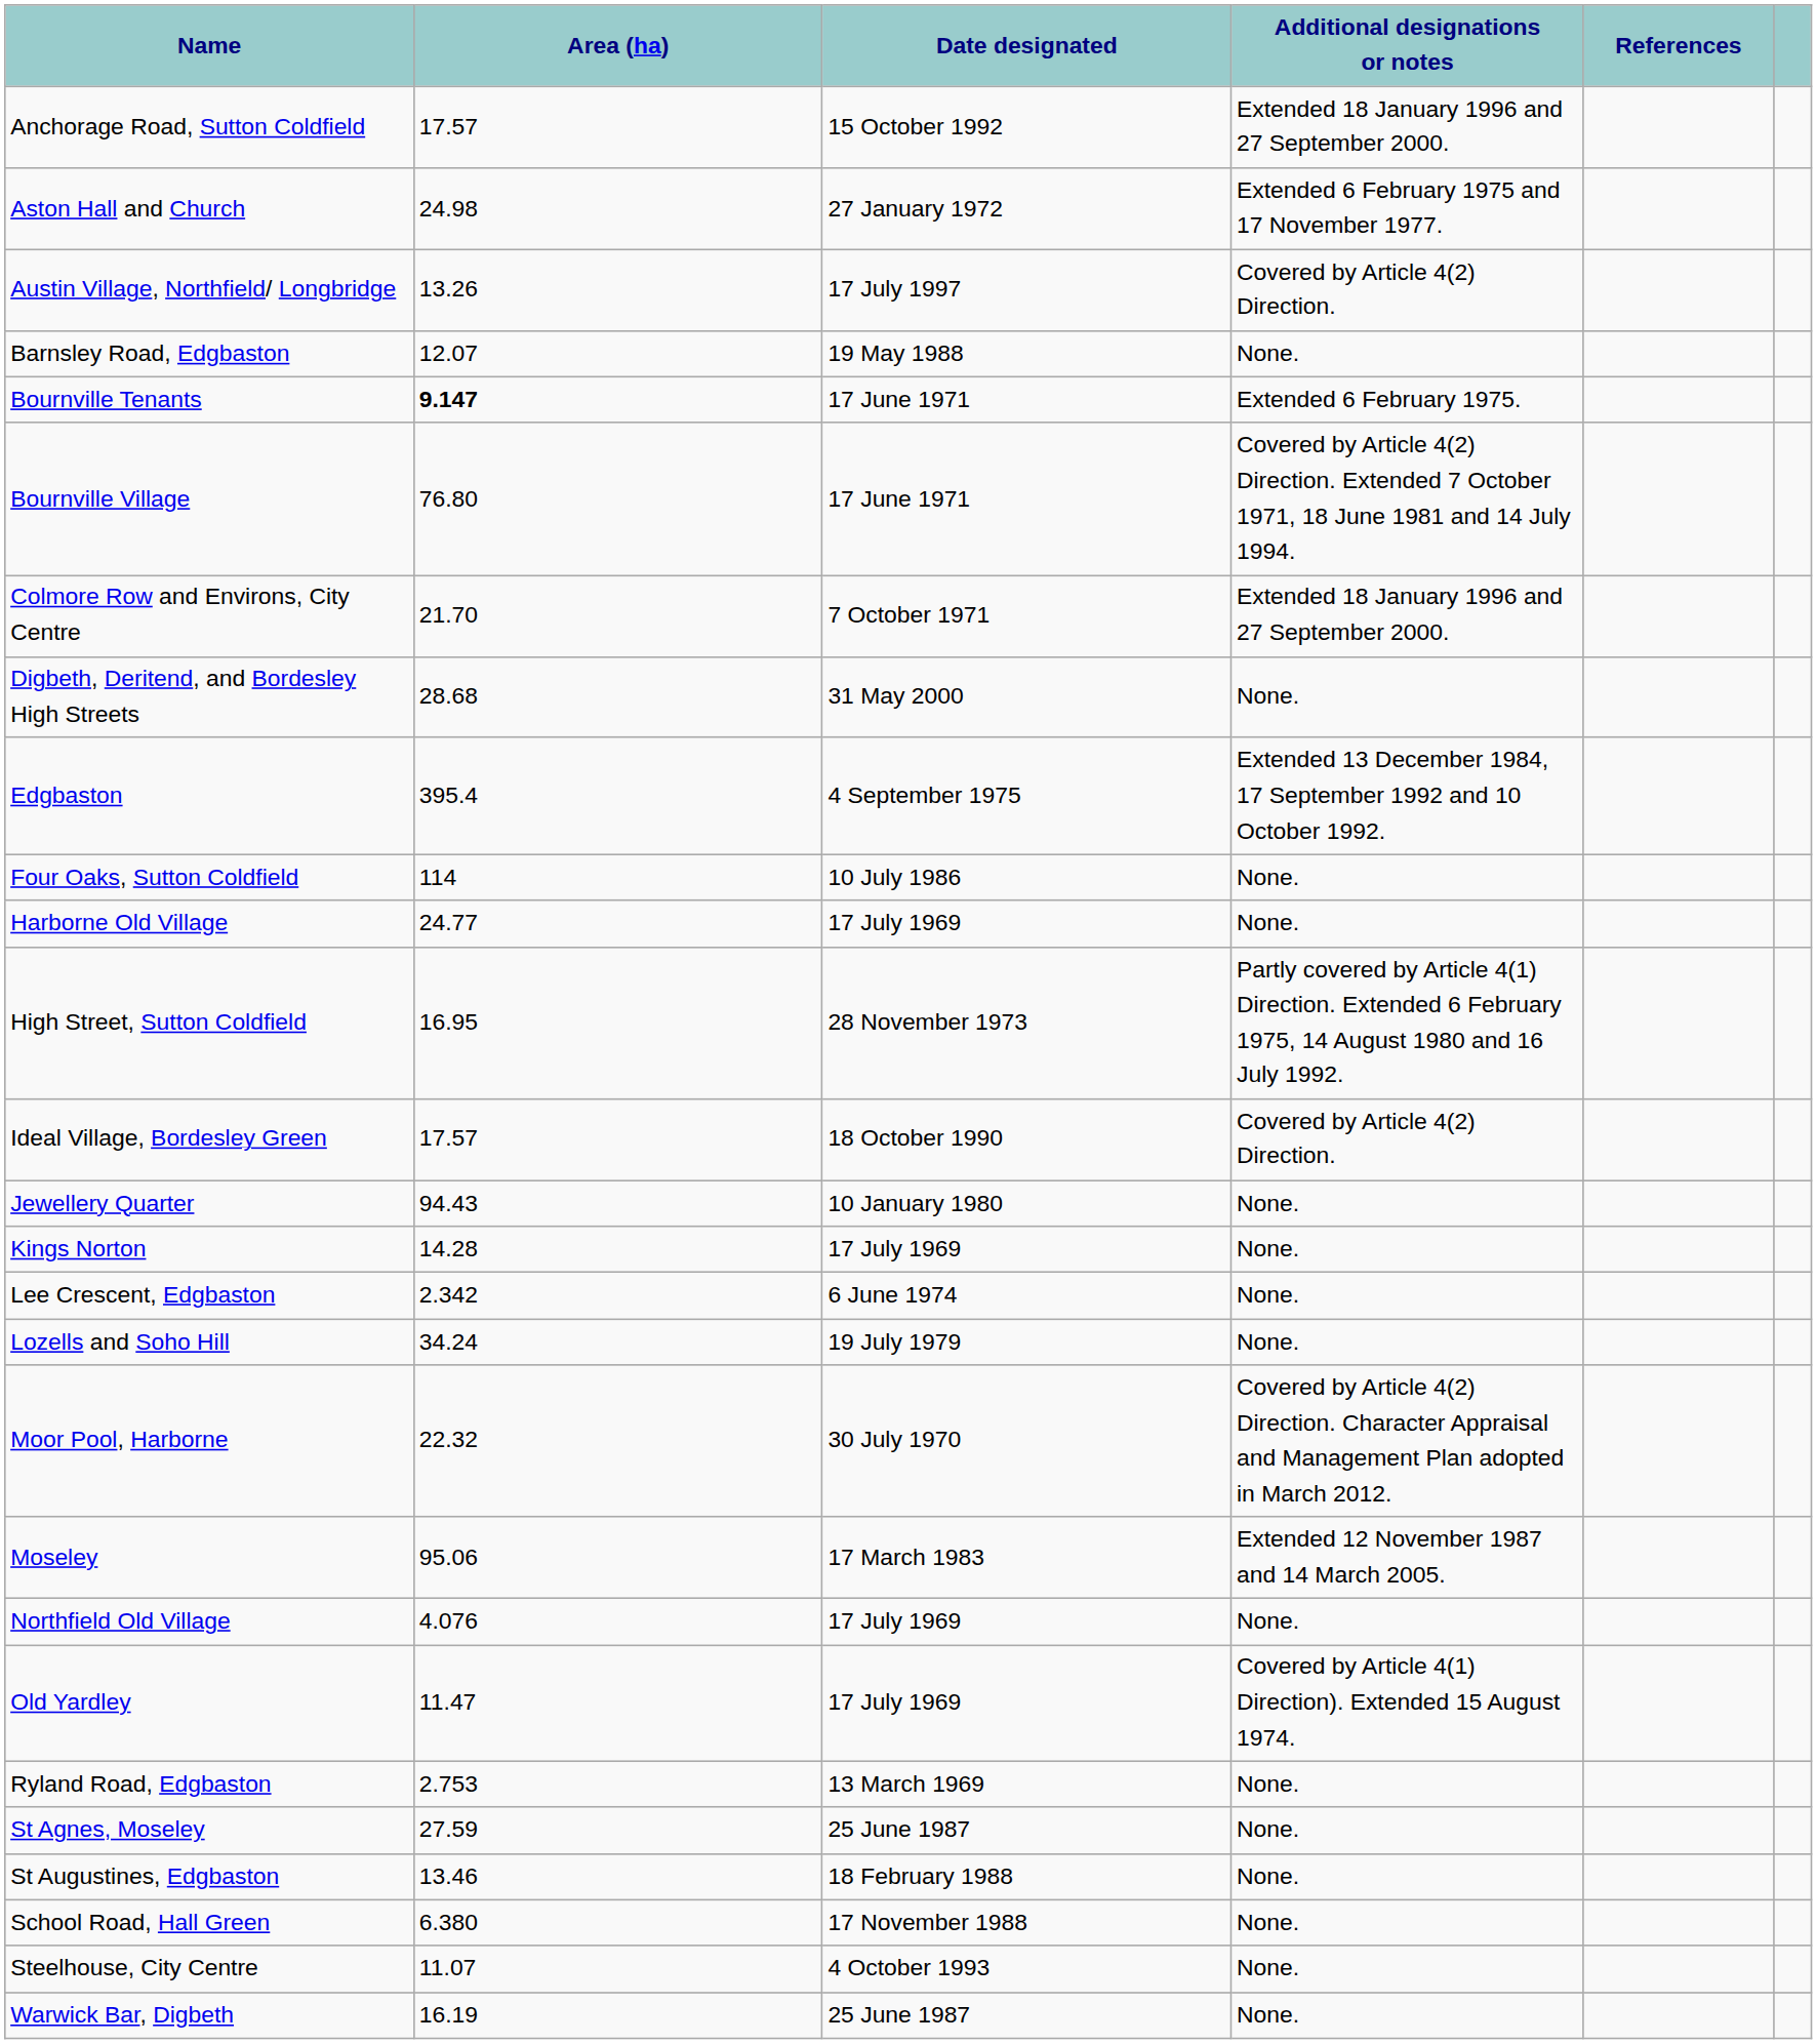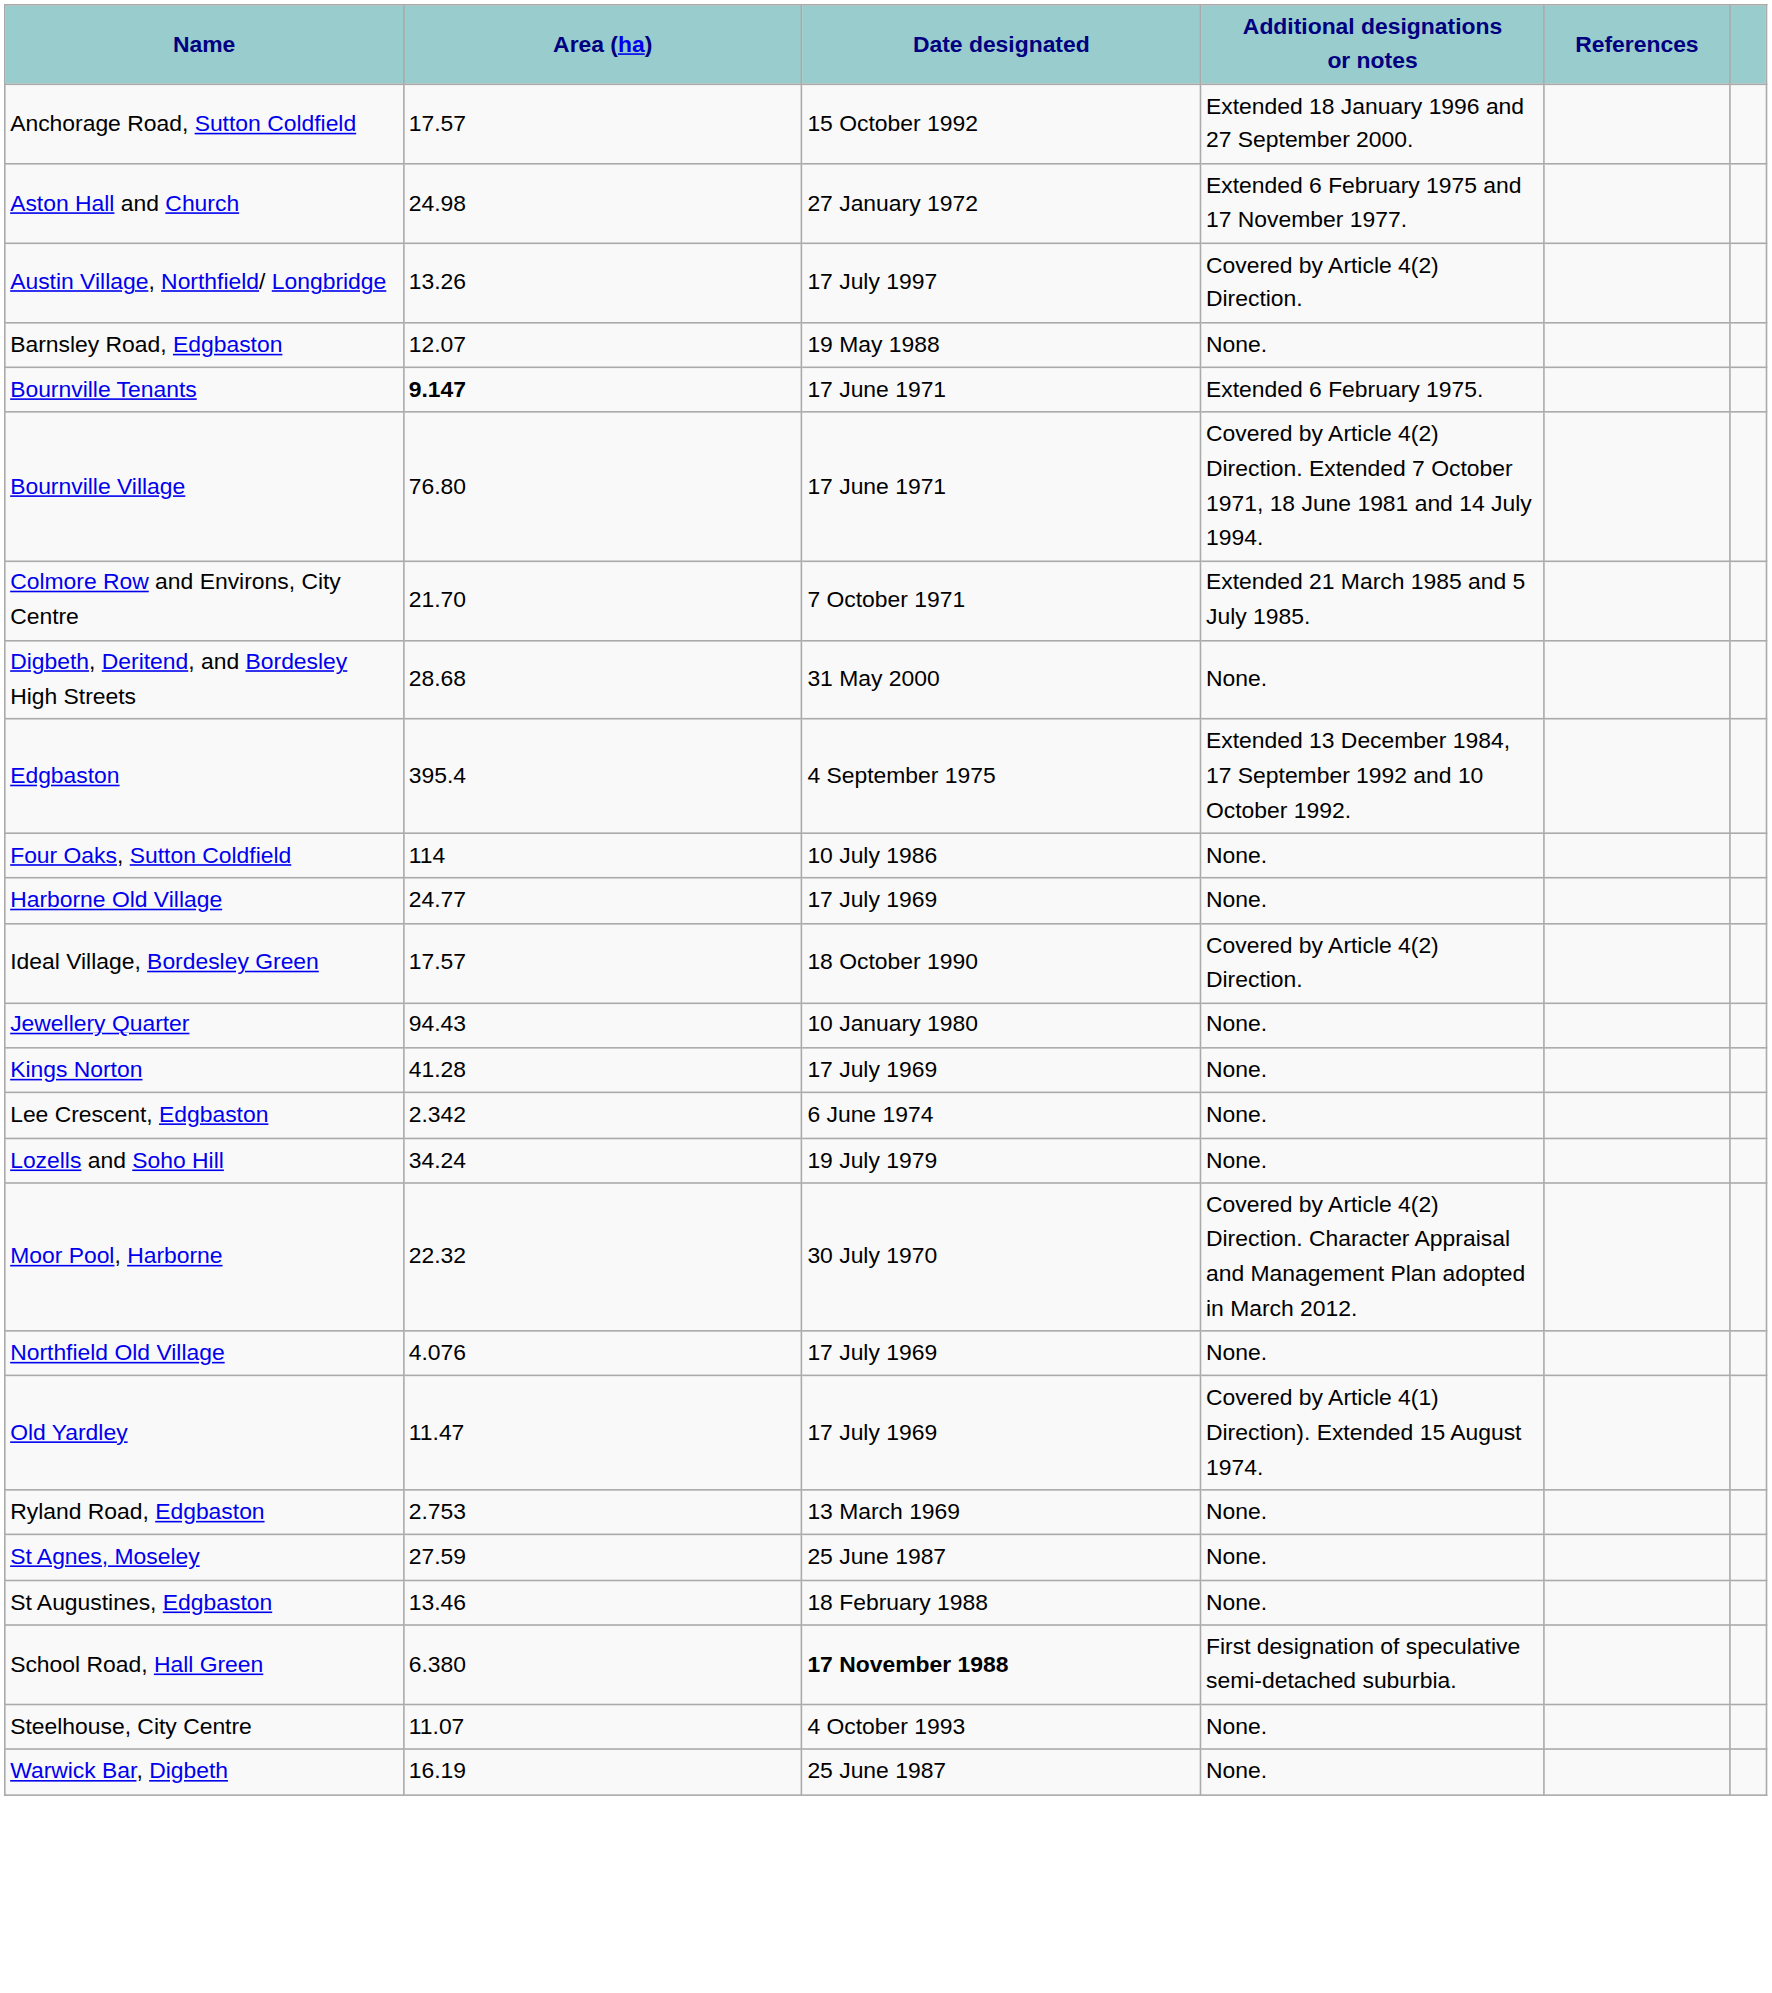 <table class="wikitable sortable" style="font-size:90%;width:70%;border:0px;text-align:left;line-height:150%;">
 <tr>
 <th style="background: #99CCCC; color: #000080" height="17" width="175">Name</th>
 <th style="background: #99CCCC; color: #000080" height="17" width="175">Area (<a href='#'>ha</a>)</th>
 <th style="background: #99CCCC; color: #000080" height="17" width="175">Date designated</th>
 <th style="background: #99CCCC; color: #000080" height="17" width="150">Additional designations<br> or notes</th>
 <th class="unsortable" style="background: #99CCCC; color: #000080" height="17" width="10">References</th>
 <th class="unsortable" style="background: #99CCCC; color: #000080" height="17" width="10"></th>
 </tr>
 <tr --- class="vcard">
 <td class="fn org">Anchorage Road, <a href='#'>Sutton Coldfield</a></td>
 <td>17.57</td>
 <td>15 October 1992</td>
 <td>Extended 18 January 1996 and 27 September 2000.</td>
 <td></td>
 <td></td>
 </tr>
 <tr --- class="vcard">
 <td class="fn org"><a href='#'>Aston Hall</a> and <a href='#'>Church</a></td>
 <td>24.98</td>
 <td>27 January 1972</td>
 <td>Extended 6 February 1975 and 17 November 1977.</td>
 <td></td>
 <td></td>
 </tr>
 <tr --- class="vcard">
 <td class="fn org"><a href='#'>Austin Village</a>, <a href='#'>Northfield</a>/ <a href='#'>Longbridge</a></td>
 <td>13.26</td>
 <td>17 July 1997</td>
 <td>Covered by Article 4(2) Direction.</td>
 <td></td>
 <td></td>
 </tr>
 <tr --- class="vcard">
 <td class="fn org">Barnsley Road, <a href='#'>Edgbaston</a></td>
 <td>12.07</td>
 <td>19 May 1988</td>
 <td>None.</td>
 <td></td>
 <td></td>
 </tr>
 <tr --- class="vcard">
 <td class="fn org"><a href='#'>Bournville Tenants</a></td>
 <td><strong>9.147</strong></td>
 <td>17 June 1971</td>
 <td>Extended 6 February 1975.</td>
 <td></td>
 <td></td>
 </tr>
 <tr --- class="vcard">
 <td class="fn org"><a href='#'>Bournville Village</a></td>
 <td>76.80</td>
 <td>17 June 1971</td>
 <td>Covered by Article 4(2) Direction. Extended 7 October 1971, 18 June 1981 and 14 July 1994.</td>
 <td></td>
 <td></td>
 </tr>
 <tr --- class="vcard">
 <td class="fn org"><a href='#'>Colmore Row</a> and Environs, City Centre</td>
 <td>21.70</td>
 <td>7 October 1971</td>
-<td>Extended 18 January 1996 and 27 September 2000.</td>
+<td>Extended 21 March 1985 and 5 July 1985.</td>
 <td></td>
 <td></td>
 </tr>
 <tr --- class="vcard">
 <td class="fn org"><a href='#'>Digbeth</a>, <a href='#'>Deritend</a>, and <a href='#'>Bordesley</a> High Streets</td>
 <td>28.68</td>
 <td>31 May 2000</td>
 <td>None.</td>
 <td></td>
 <td></td>
 </tr>
 <tr --- class="vcard">
 <td class="fn org"><a href='#'>Edgbaston</a></td>
 <td>395.4</td>
 <td>4 September 1975</td>
 <td>Extended 13 December 1984, 17 September 1992 and 10 October 1992.</td>
 <td></td>
 <td></td>
 </tr>
 <tr --- class="vcard">
 <td class="fn org"><a href='#'>Four Oaks</a>, <a href='#'>Sutton Coldfield</a></td>
 <td>114</td>
 <td>10 July 1986</td>
 <td>None.</td>
 <td></td>
 <td></td>
 </tr>
 <tr --- class="vcard">
 <td class="fn org"><a href='#'>Harborne Old Village</a></td>
 <td>24.77</td>
 <td>17 July 1969</td>
 <td>None.</td>
 <td></td>
 <td></td>
 </tr>
 <tr --- class="vcard">
-<td class="fn org">High Street, <a href='#'>Sutton Coldfield</a></td>
-<td>16.95</td>
-<td>28 November 1973</td>
-<td>Partly covered by Article 4(1) Direction. Extended 6 February 1975, 14 August 1980 and 16 July 1992.</td>
-<td></td>
-<td></td>
-</tr>
-<tr --- class="vcard">
 <td class="fn org">Ideal Village, <a href='#'>Bordesley Green</a></td>
 <td>17.57</td>
 <td>18 October 1990</td>
 <td>Covered by Article 4(2) Direction.</td>
 <td></td>
 <td></td>
 </tr>
 <tr --- class="vcard">
 <td class="fn org"><a href='#'>Jewellery Quarter</a></td>
 <td>94.43</td>
 <td>10 January 1980</td>
 <td>None.</td>
 <td></td>
 <td></td>
 </tr>
 <tr --- class="vcard">
 <td class="fn org"><a href='#'>Kings Norton</a></td>
-<td>14.28</td>
+<td>41.28</td>
 <td>17 July 1969</td>
 <td>None.</td>
 <td></td>
 <td></td>
 </tr>
 <tr --- class="vcard">
 <td class="fn org">Lee Crescent, <a href='#'>Edgbaston</a></td>
 <td>2.342</td>
 <td>6 June 1974</td>
 <td>None.</td>
 <td></td>
 <td></td>
 </tr>
 <tr --- class="vcard">
 <td class="fn org"><a href='#'>Lozells</a> and <a href='#'>Soho Hill</a></td>
 <td>34.24</td>
 <td>19 July 1979</td>
 <td>None.</td>
 <td></td>
 <td></td>
 </tr>
 <tr --- class="vcard">
 <td class="fn org"><a href='#'>Moor Pool</a>, <a href='#'>Harborne</a></td>
 <td>22.32</td>
 <td>30 July 1970</td>
 <td>Covered by Article 4(2) Direction. Character Appraisal and Management Plan adopted in March 2012.</td>
-<td></td>
-<td></td>
-</tr>
-<tr --- class="vcard">
-<td class="fn org"><a href='#'>Moseley</a></td>
-<td>95.06</td>
-<td>17 March 1983</td>
-<td>Extended 12 November 1987 and 14 March 2005.</td>
 <td></td>
 <td></td>
 </tr>
 <tr --- class="vcard">
 <td class="fn org"><a href='#'>Northfield Old Village</a></td>
 <td>4.076</td>
 <td>17 July 1969</td>
 <td>None.</td>
 <td></td>
 <td></td>
 </tr>
 <tr --- class="vcard">
 <td class="fn org"><a href='#'>Old Yardley</a></td>
 <td>11.47</td>
 <td>17 July 1969</td>
 <td>Covered by Article 4(1) Direction). Extended 15 August 1974.</td>
 <td></td>
 <td></td>
 </tr>
 <tr --- class="vcard">
 <td class="fn org">Ryland Road, <a href='#'>Edgbaston</a></td>
 <td>2.753</td>
 <td>13 March 1969</td>
 <td>None.</td>
 <td></td>
 <td></td>
 </tr>
 <tr --- class="vcard">
 <td class="fn org"><a href='#'>St Agnes, Moseley</a></td>
 <td>27.59</td>
 <td>25 June 1987</td>
 <td>None.</td>
 <td></td>
 <td></td>
 </tr>
 <tr --- class="vcard">
 <td class="fn org">St Augustines, <a href='#'>Edgbaston</a></td>
 <td>13.46</td>
 <td>18 February 1988</td>
 <td>None.</td>
 <td></td>
 <td></td>
 </tr>
 <tr --- class="vcard">
 <td class="fn org">School Road, <a href='#'>Hall Green</a></td>
 <td>6.380</td>
-<td>17 November 1988</td>
-<td>None.</td>
+<td><strong>17 November 1988</strong></td>
+<td>First designation of speculative semi-detached suburbia.</td>
 <td></td>
 <td></td>
 </tr>
 <tr --- class="vcard">
 <td class="fn org">Steelhouse, City Centre</td>
 <td>11.07</td>
 <td>4 October 1993</td>
 <td>None.</td>
 <td></td>
 <td></td>
 </tr>
 <tr --- class="vcard">
 <td class="fn org"><a href='#'>Warwick Bar</a>, <a href='#'>Digbeth</a></td>
 <td>16.19</td>
 <td>25 June 1987</td>
 <td>None.</td>
 <td></td>
 <td></td>
 </tr>
 </table>
